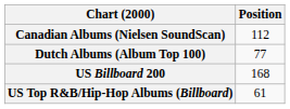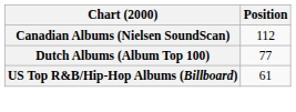 <table class="wikitable sortable plainrowheaders" style="text-align:center;">
 <tr>
 <th scope="col">Chart (2000)</th>
 <th scope="col">Position</th>
 </tr>
 <tr>
 <th scope="row">Canadian Albums (Nielsen SoundScan)</th>
 <td>112</td>
 </tr>
 <tr>
 <th scope="row">Dutch Albums (Album Top 100)</th>
 <td>77</td>
 </tr>
 <tr>
-<th scope="row">US <em>Billboard</em> 200</th>
-<td>168</td>
-</tr>
-<tr>
 <th scope="row">US Top R&B/Hip-Hop Albums (<em>Billboard</em>)</th>
 <td>61</td>
 </tr>
 </table>
